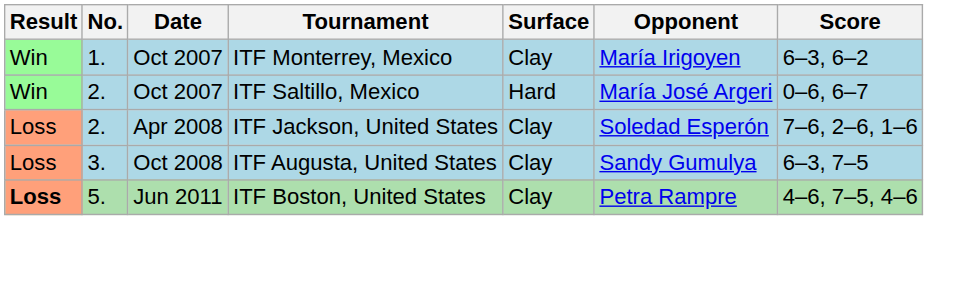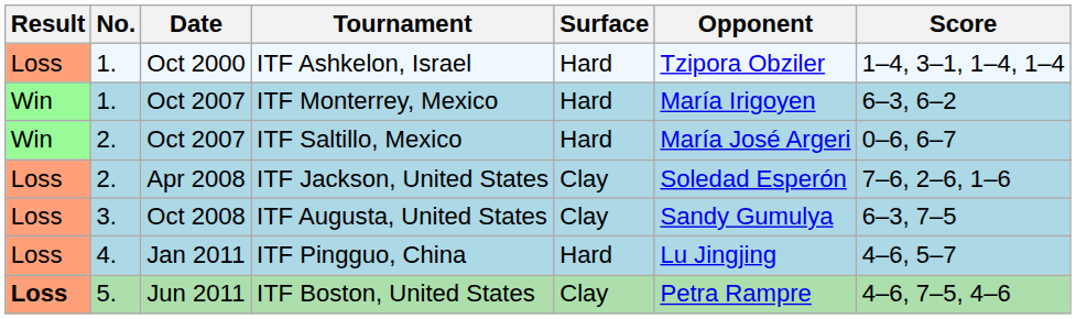 <table class="sortable wikitable">
 <tr>
 <th>Result</th>
 <th>No.</th>
 <th>Date</th>
 <th>Tournament</th>
 <th>Surface</th>
 <th>Opponent</th>
 <th class="unsortable">Score</th>
 </tr>
+<tr style="background:#f0f8ff;">
+<td style="background:#ffa07a;">Loss</td>
+<td>1.</td>
+<td>Oct 2000</td>
+<td>ITF Ashkelon, Israel</td>
+<td>Hard</td>
+<td> <a href='#'>Tzipora Obziler</a></td>
+<td>1–4, 3–1, 1–4, 1–4</td>
+</tr>
 <tr style="background:lightblue;">
 <td style="background:#98fb98;">Win</td>
 <td>1.</td>
 <td>Oct 2007</td>
 <td>ITF Monterrey, Mexico</td>
-<td>Clay</td>
+<td>Hard</td>
 <td> <a href='#'>María Irigoyen</a></td>
 <td>6–3, 6–2</td>
 </tr>
 <tr style="background:lightblue;">
 <td style="background:#98fb98;">Win</td>
 <td>2.</td>
 <td>Oct 2007</td>
 <td>ITF Saltillo, Mexico</td>
 <td>Hard</td>
 <td> <a href='#'>María José Argeri</a></td>
 <td>0–6, 6–7</td>
 </tr>
 <tr style="background:lightblue;">
 <td style="background:#ffa07a;">Loss</td>
 <td>2.</td>
 <td>Apr 2008</td>
 <td>ITF Jackson, United States</td>
 <td>Clay</td>
 <td> <a href='#'>Soledad Esperón</a></td>
 <td>7–6, 2–6, 1–6</td>
 </tr>
 <tr style="background:lightblue;">
 <td style="background:#ffa07a;">Loss</td>
 <td>3.</td>
 <td>Oct 2008</td>
 <td>ITF Augusta, United States</td>
 <td>Clay</td>
 <td> <a href='#'>Sandy Gumulya</a></td>
 <td>6–3, 7–5</td>
 </tr>
+<tr style="background:lightblue;">
+<td style="background:#ffa07a;">Loss</td>
+<td>4.</td>
+<td>Jan 2011</td>
+<td>ITF Pingguo,  China</td>
+<td>Hard</td>
+<td> <a href='#'>Lu Jingjing</a></td>
+<td>4–6, 5–7</td>
+</tr>
 <tr style="background:#addfad;">
 <td style="background:#ffa07a;"><strong>Loss</strong></td>
 <td>5.</td>
 <td>Jun 2011</td>
 <td>ITF Boston, United States</td>
 <td>Clay</td>
 <td> <a href='#'>Petra Rampre</a></td>
 <td>4–6, 7–5, 4–6</td>
 </tr>
 </table>
